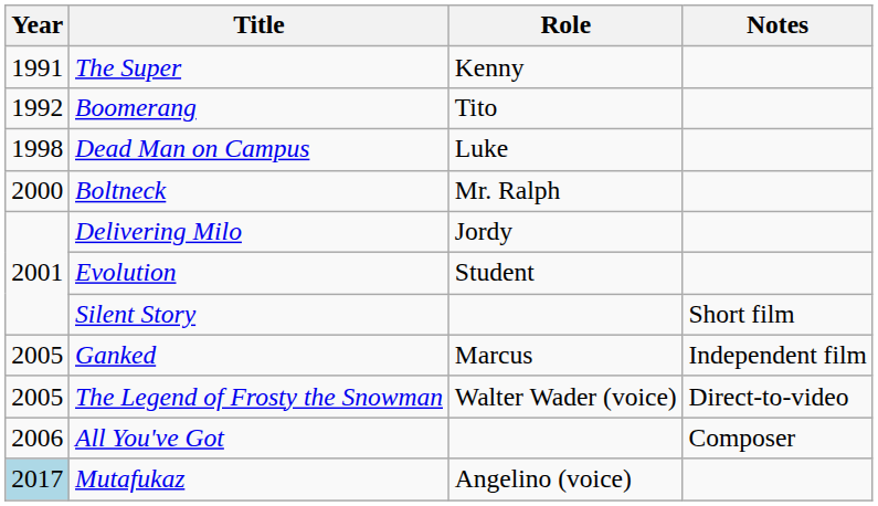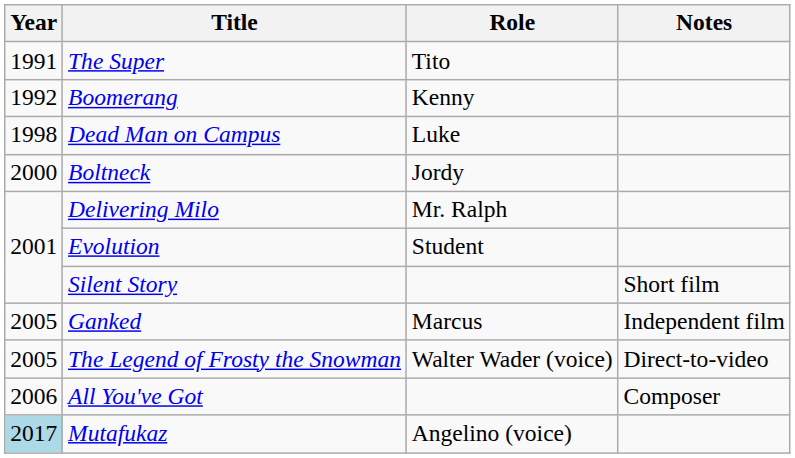 <table class="wikitable">
 <tr>
 <th>Year</th>
 <th>Title</th>
 <th>Role</th>
 <th>Notes</th>
 </tr>
 <tr>
 <td>1991</td>
 <td><em><a href='#'>The Super</a></em></td>
-<td>Kenny</td>
+<td>Tito</td>
 <td></td>
 </tr>
 <tr>
 <td>1992</td>
 <td><em><a href='#'>Boomerang</a></em></td>
-<td>Tito</td>
+<td>Kenny</td>
 <td></td>
 </tr>
 <tr>
 <td>1998</td>
 <td><em><a href='#'>Dead Man on Campus</a></em></td>
 <td>Luke</td>
 <td></td>
 </tr>
 <tr>
 <td>2000</td>
 <td><em><a href='#'>Boltneck</a></em></td>
-<td>Mr. Ralph</td>
+<td>Jordy</td>
 <td></td>
 </tr>
 <tr>
 <td rowspan="3">2001</td>
 <td><em><a href='#'>Delivering Milo</a></em></td>
-<td>Jordy</td>
+<td>Mr. Ralph</td>
 <td></td>
 </tr>
 <tr>
 <td><em><a href='#'>Evolution</a></em></td>
 <td>Student</td>
 <td></td>
 </tr>
 <tr>
 <td><em><a href='#'>Silent Story</a></em></td>
 <td></td>
 <td>Short film</td>
 </tr>
 <tr>
 <td>2005</td>
 <td><em><a href='#'>Ganked</a></em></td>
 <td>Marcus</td>
 <td>Independent film</td>
 </tr>
 <tr>
 <td>2005</td>
 <td><em><a href='#'>The Legend of Frosty the Snowman</a></em></td>
 <td>Walter Wader (voice)</td>
 <td>Direct-to-video</td>
 </tr>
 <tr>
 <td>2006</td>
 <td><em><a href='#'>All You've Got</a></em></td>
 <td></td>
 <td>Composer</td>
 </tr>
 <tr>
 <td style="background: lightblue;">2017</td>
 <td><em><a href='#'>Mutafukaz</a></em></td>
 <td>Angelino (voice)</td>
 <td></td>
 </tr>
 </table>
